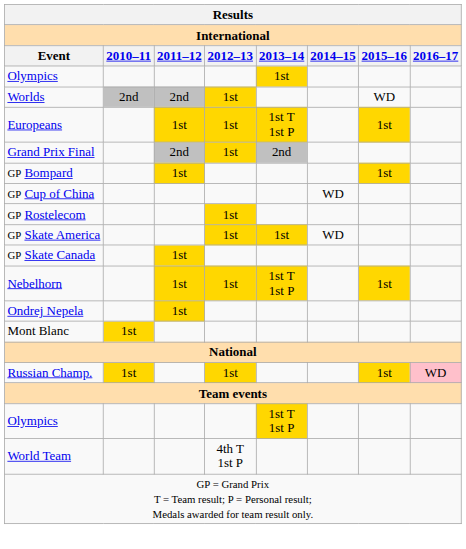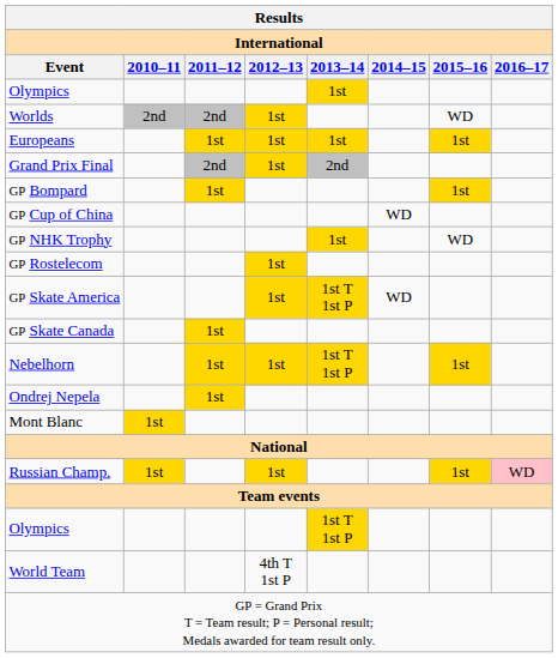 <table class="wikitable" style="text-align:center">
 <tr>
 <th colspan=8 align=center>Results</th>
 </tr>
 <tr>
 <th style="background-color: #ffdead; " colspan=8 align=center>International</th>
 </tr>
 <tr>
 <th>Event</th>
 <th><a href='#'>2010–11</a></th>
 <th><a href='#'>2011–12</a></th>
 <th><a href='#'>2012–13</a></th>
 <th><a href='#'>2013–14</a></th>
 <th><a href='#'>2014–15</a></th>
 <th><a href='#'>2015–16</a></th>
 <th><a href='#'>2016–17</a></th>
 </tr>
 <tr>
 <td align=left><a href='#'>Olympics</a></td>
 <td></td>
 <td></td>
 <td></td>
 <td bgcolor=gold>1st</td>
 <td></td>
 <td></td>
 <td></td>
 </tr>
 <tr>
 <td align=left><a href='#'>Worlds</a></td>
 <td bgcolor=silver>2nd</td>
 <td bgcolor=silver>2nd</td>
 <td bgcolor=gold>1st</td>
 <td></td>
 <td></td>
 <td>WD</td>
 <td></td>
 </tr>
 <tr>
 <td align=left><a href='#'>Europeans</a></td>
 <td></td>
 <td bgcolor=gold>1st</td>
 <td bgcolor=gold>1st</td>
-<td bgcolor=gold>1st T <br> 1st P</td>
+<td bgcolor=gold>1st</td>
 <td></td>
 <td bgcolor=gold>1st</td>
 <td></td>
 </tr>
 <tr>
 <td align=left><a href='#'>Grand Prix Final</a></td>
 <td></td>
 <td bgcolor=silver>2nd</td>
 <td bgcolor=gold>1st</td>
 <td bgcolor=silver>2nd</td>
 <td></td>
 <td></td>
 <td></td>
 </tr>
 <tr>
 <td align=left><small>GP</small> <a href='#'>Bompard</a></td>
 <td></td>
 <td bgcolor=gold>1st</td>
 <td></td>
 <td></td>
 <td></td>
 <td bgcolor=gold>1st</td>
 <td></td>
 </tr>
 <tr>
 <td align=left><small>GP</small> <a href='#'>Cup of China</a></td>
 <td></td>
 <td></td>
 <td></td>
 <td></td>
 <td>WD</td>
 <td></td>
 <td></td>
 </tr>
 <tr>
+<td align=left><small>GP</small> <a href='#'>NHK Trophy</a></td>
+<td></td>
+<td></td>
+<td></td>
+<td bgcolor=gold>1st</td>
+<td></td>
+<td>WD</td>
+<td></td>
+</tr>
+<tr>
 <td align=left><small>GP</small> <a href='#'>Rostelecom</a></td>
 <td></td>
 <td></td>
 <td bgcolor=gold>1st</td>
 <td></td>
 <td></td>
 <td></td>
 <td></td>
 </tr>
 <tr>
 <td align=left><small>GP</small> <a href='#'>Skate America</a></td>
 <td></td>
 <td></td>
 <td bgcolor=gold>1st</td>
-<td bgcolor=gold>1st</td>
+<td bgcolor=gold>1st T <br> 1st P</td>
 <td>WD</td>
 <td></td>
 <td></td>
 </tr>
 <tr>
 <td align=left><small>GP</small> <a href='#'>Skate Canada</a></td>
 <td></td>
 <td bgcolor=gold>1st</td>
 <td></td>
 <td></td>
 <td></td>
 <td></td>
 <td></td>
 </tr>
 <tr>
 <td align=left><a href='#'>Nebelhorn</a></td>
 <td></td>
 <td bgcolor=gold>1st</td>
 <td bgcolor=gold>1st</td>
 <td bgcolor=gold>1st T <br> 1st P</td>
 <td></td>
 <td bgcolor=gold>1st</td>
 <td></td>
 </tr>
 <tr>
 <td align=left><a href='#'>Ondrej Nepela</a></td>
 <td></td>
 <td bgcolor=gold>1st</td>
 <td></td>
 <td></td>
 <td></td>
 <td></td>
 <td></td>
 </tr>
 <tr>
 <td align=left>Mont Blanc</td>
 <td bgcolor=gold>1st</td>
 <td></td>
 <td></td>
 <td></td>
 <td></td>
 <td></td>
 <td></td>
 </tr>
 <tr>
 <th style="background-color: #ffdead; " colspan=8 align=center>National</th>
 </tr>
 <tr>
 <td align=left><a href='#'>Russian Champ.</a></td>
 <td bgcolor=gold>1st</td>
 <td></td>
 <td bgcolor=gold>1st</td>
 <td></td>
 <td></td>
 <td bgcolor=gold>1st</td>
 <td style="background: pink;">WD</td>
 </tr>
 <tr>
 <th style="background-color: #ffdead; " colspan=8 align=center>Team events</th>
 </tr>
 <tr>
 <td align=left><a href='#'>Olympics</a></td>
 <td></td>
 <td></td>
 <td></td>
 <td bgcolor=gold>1st T <br> 1st P</td>
 <td></td>
 <td></td>
 <td></td>
 </tr>
 <tr>
 <td align=left><a href='#'>World Team</a></td>
 <td></td>
 <td></td>
 <td>4th T <br> 1st P</td>
 <td></td>
 <td></td>
 <td></td>
 <td></td>
 </tr>
 <tr>
 <td colspan=8 align=center><small> GP = Grand Prix <br> T = Team result; P = Personal result; <br> Medals awarded for team result only. </small></td>
 </tr>
 </table>
